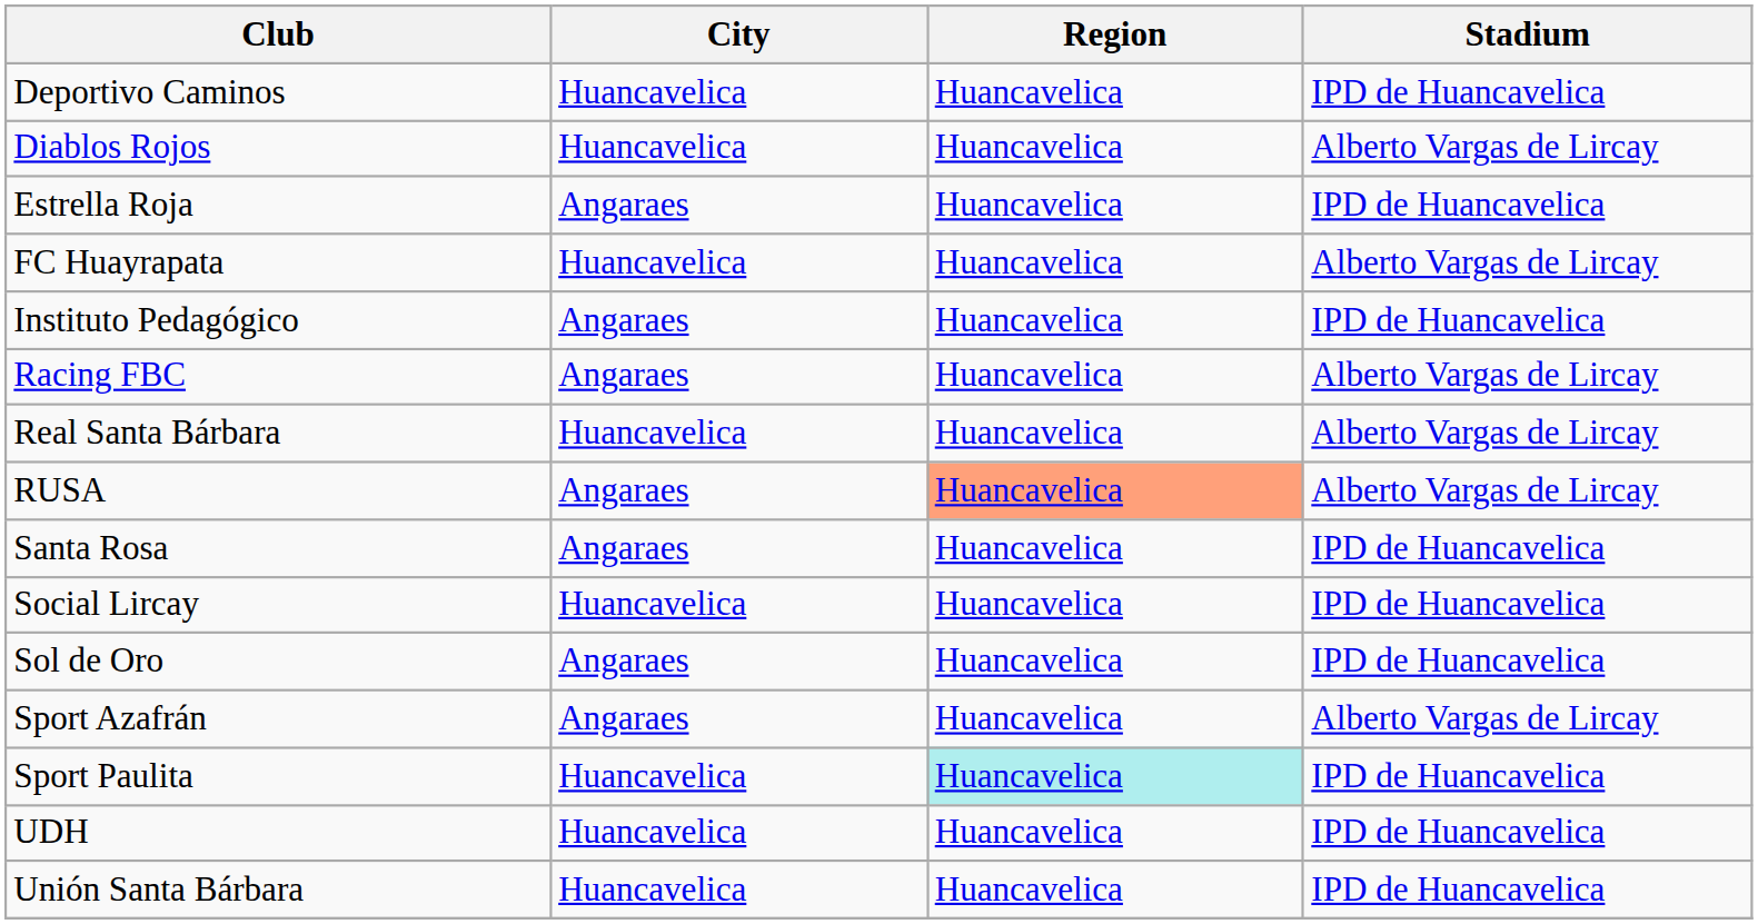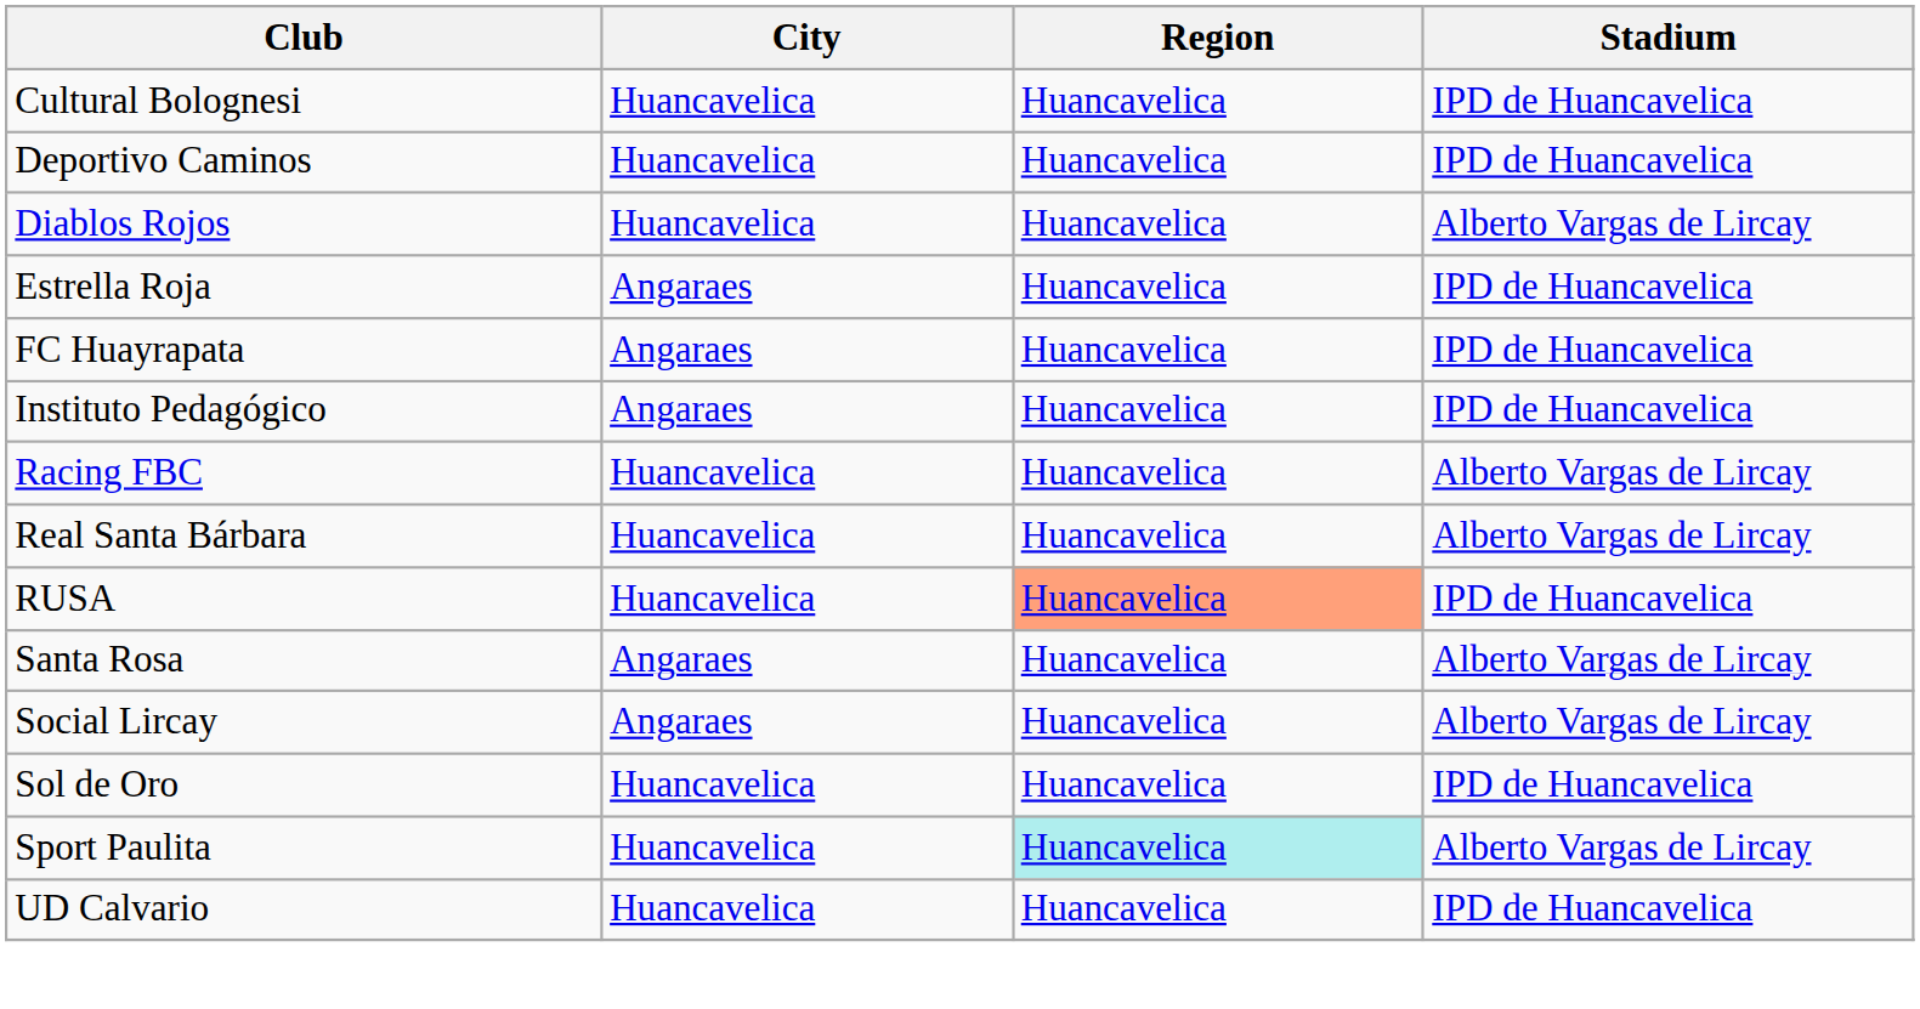 <table class="wikitable sortable" style="font-size:90%">
 <tr>
 <th width=220px>Club</th>
 <th width=150px>City</th>
 <th width=150px>Region</th>
 <th width=180px>Stadium</th>
+</tr>
+<tr>
+<td>Cultural Bolognesi</td>
+<td><a href='#'>Huancavelica</a></td>
+<td><a href='#'>Huancavelica</a></td>
+<td><a href='#'>IPD de Huancavelica</a></td>
 </tr>
 <tr>
 <td>Deportivo Caminos</td>
 <td><a href='#'>Huancavelica</a></td>
 <td><a href='#'>Huancavelica</a></td>
 <td><a href='#'>IPD de Huancavelica</a></td>
 </tr>
 <tr>
 <td><a href='#'>Diablos Rojos</a></td>
 <td><a href='#'>Huancavelica</a></td>
 <td><a href='#'>Huancavelica</a></td>
 <td><a href='#'>Alberto Vargas de Lircay</a></td>
 </tr>
 <tr>
 <td>Estrella Roja</td>
 <td><a href='#'>Angaraes</a></td>
 <td><a href='#'>Huancavelica</a></td>
 <td><a href='#'>IPD de Huancavelica</a></td>
 </tr>
 <tr>
 <td>FC Huayrapata</td>
+<td><a href='#'>Angaraes</a></td>
 <td><a href='#'>Huancavelica</a></td>
-<td><a href='#'>Huancavelica</a></td>
-<td><a href='#'>Alberto Vargas de Lircay</a></td>
+<td><a href='#'>IPD de Huancavelica</a></td>
 </tr>
 <tr>
 <td>Instituto Pedagógico</td>
 <td><a href='#'>Angaraes</a></td>
 <td><a href='#'>Huancavelica</a></td>
 <td><a href='#'>IPD de Huancavelica</a></td>
 </tr>
 <tr>
 <td><a href='#'>Racing FBC</a></td>
-<td><a href='#'>Angaraes</a></td>
+<td><a href='#'>Huancavelica</a></td>
 <td><a href='#'>Huancavelica</a></td>
 <td><a href='#'>Alberto Vargas de Lircay</a></td>
 </tr>
 <tr>
 <td>Real Santa Bárbara</td>
 <td><a href='#'>Huancavelica</a></td>
 <td><a href='#'>Huancavelica</a></td>
 <td><a href='#'>Alberto Vargas de Lircay</a></td>
 </tr>
 <tr>
 <td>RUSA</td>
-<td><a href='#'>Angaraes</a></td>
+<td><a href='#'>Huancavelica</a></td>
 <td style="background: lightsalmon;"><a href='#'>Huancavelica</a></td>
-<td><a href='#'>Alberto Vargas de Lircay</a></td>
+<td><a href='#'>IPD de Huancavelica</a></td>
 </tr>
 <tr>
 <td>Santa Rosa</td>
 <td><a href='#'>Angaraes</a></td>
 <td><a href='#'>Huancavelica</a></td>
-<td><a href='#'>IPD de Huancavelica</a></td>
+<td><a href='#'>Alberto Vargas de Lircay</a></td>
 </tr>
 <tr>
 <td>Social Lircay</td>
+<td><a href='#'>Angaraes</a></td>
+<td><a href='#'>Huancavelica</a></td>
+<td><a href='#'>Alberto Vargas de Lircay</a></td>
+</tr>
+<tr>
+<td>Sol de Oro</td>
 <td><a href='#'>Huancavelica</a></td>
 <td><a href='#'>Huancavelica</a></td>
 <td><a href='#'>IPD de Huancavelica</a></td>
 </tr>
 <tr>
-<td>Sol de Oro</td>
-<td><a href='#'>Angaraes</a></td>
+<td>Sport Paulita</td>
 <td><a href='#'>Huancavelica</a></td>
-<td><a href='#'>IPD de Huancavelica</a></td>
-</tr>
-<tr>
-<td>Sport Azafrán</td>
-<td><a href='#'>Angaraes</a></td>
-<td><a href='#'>Huancavelica</a></td>
+<td style="background: paleturquoise;"><a href='#'>Huancavelica</a></td>
 <td><a href='#'>Alberto Vargas de Lircay</a></td>
 </tr>
 <tr>
-<td>Sport Paulita</td>
-<td><a href='#'>Huancavelica</a></td>
-<td style="background: paleturquoise;"><a href='#'>Huancavelica</a></td>
-<td><a href='#'>IPD de Huancavelica</a></td>
-</tr>
-<tr>
-<td>UDH</td>
-<td><a href='#'>Huancavelica</a></td>
-<td><a href='#'>Huancavelica</a></td>
-<td><a href='#'>IPD de Huancavelica</a></td>
-</tr>
-<tr>
-<td>Unión Santa Bárbara</td>
+<td>UD Calvario</td>
 <td><a href='#'>Huancavelica</a></td>
 <td><a href='#'>Huancavelica</a></td>
 <td><a href='#'>IPD de Huancavelica</a></td>
 </tr>
 <tr>
 </tr>
 </table>
